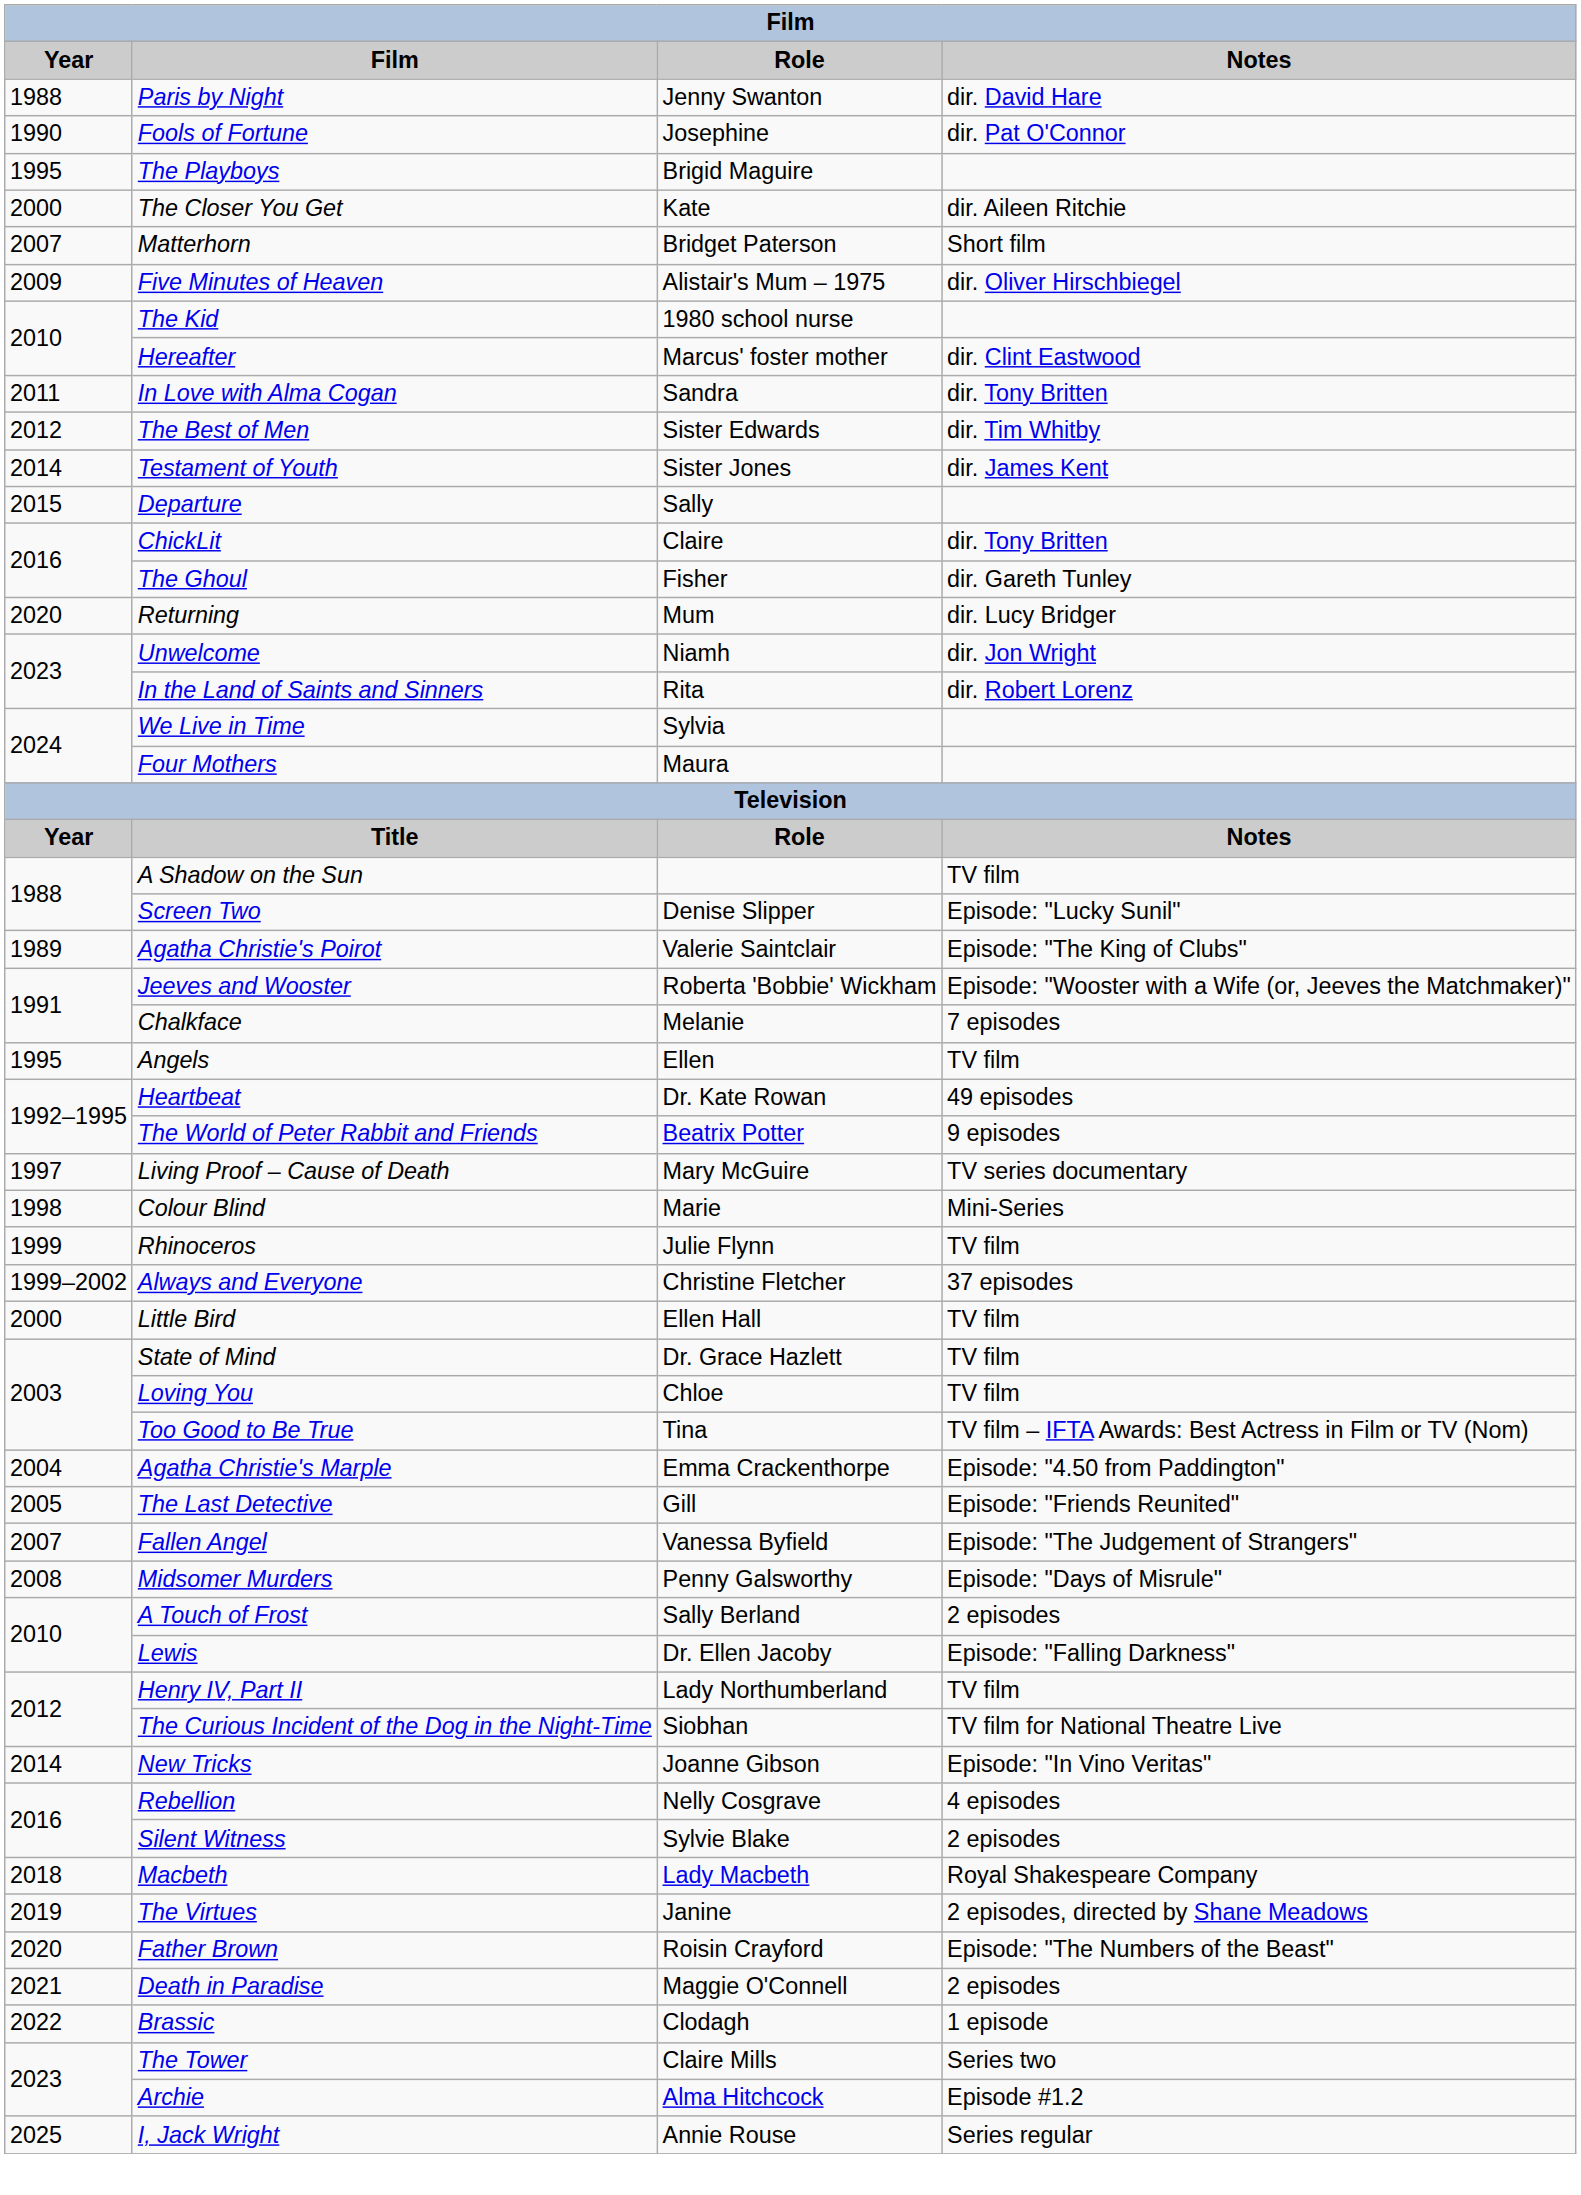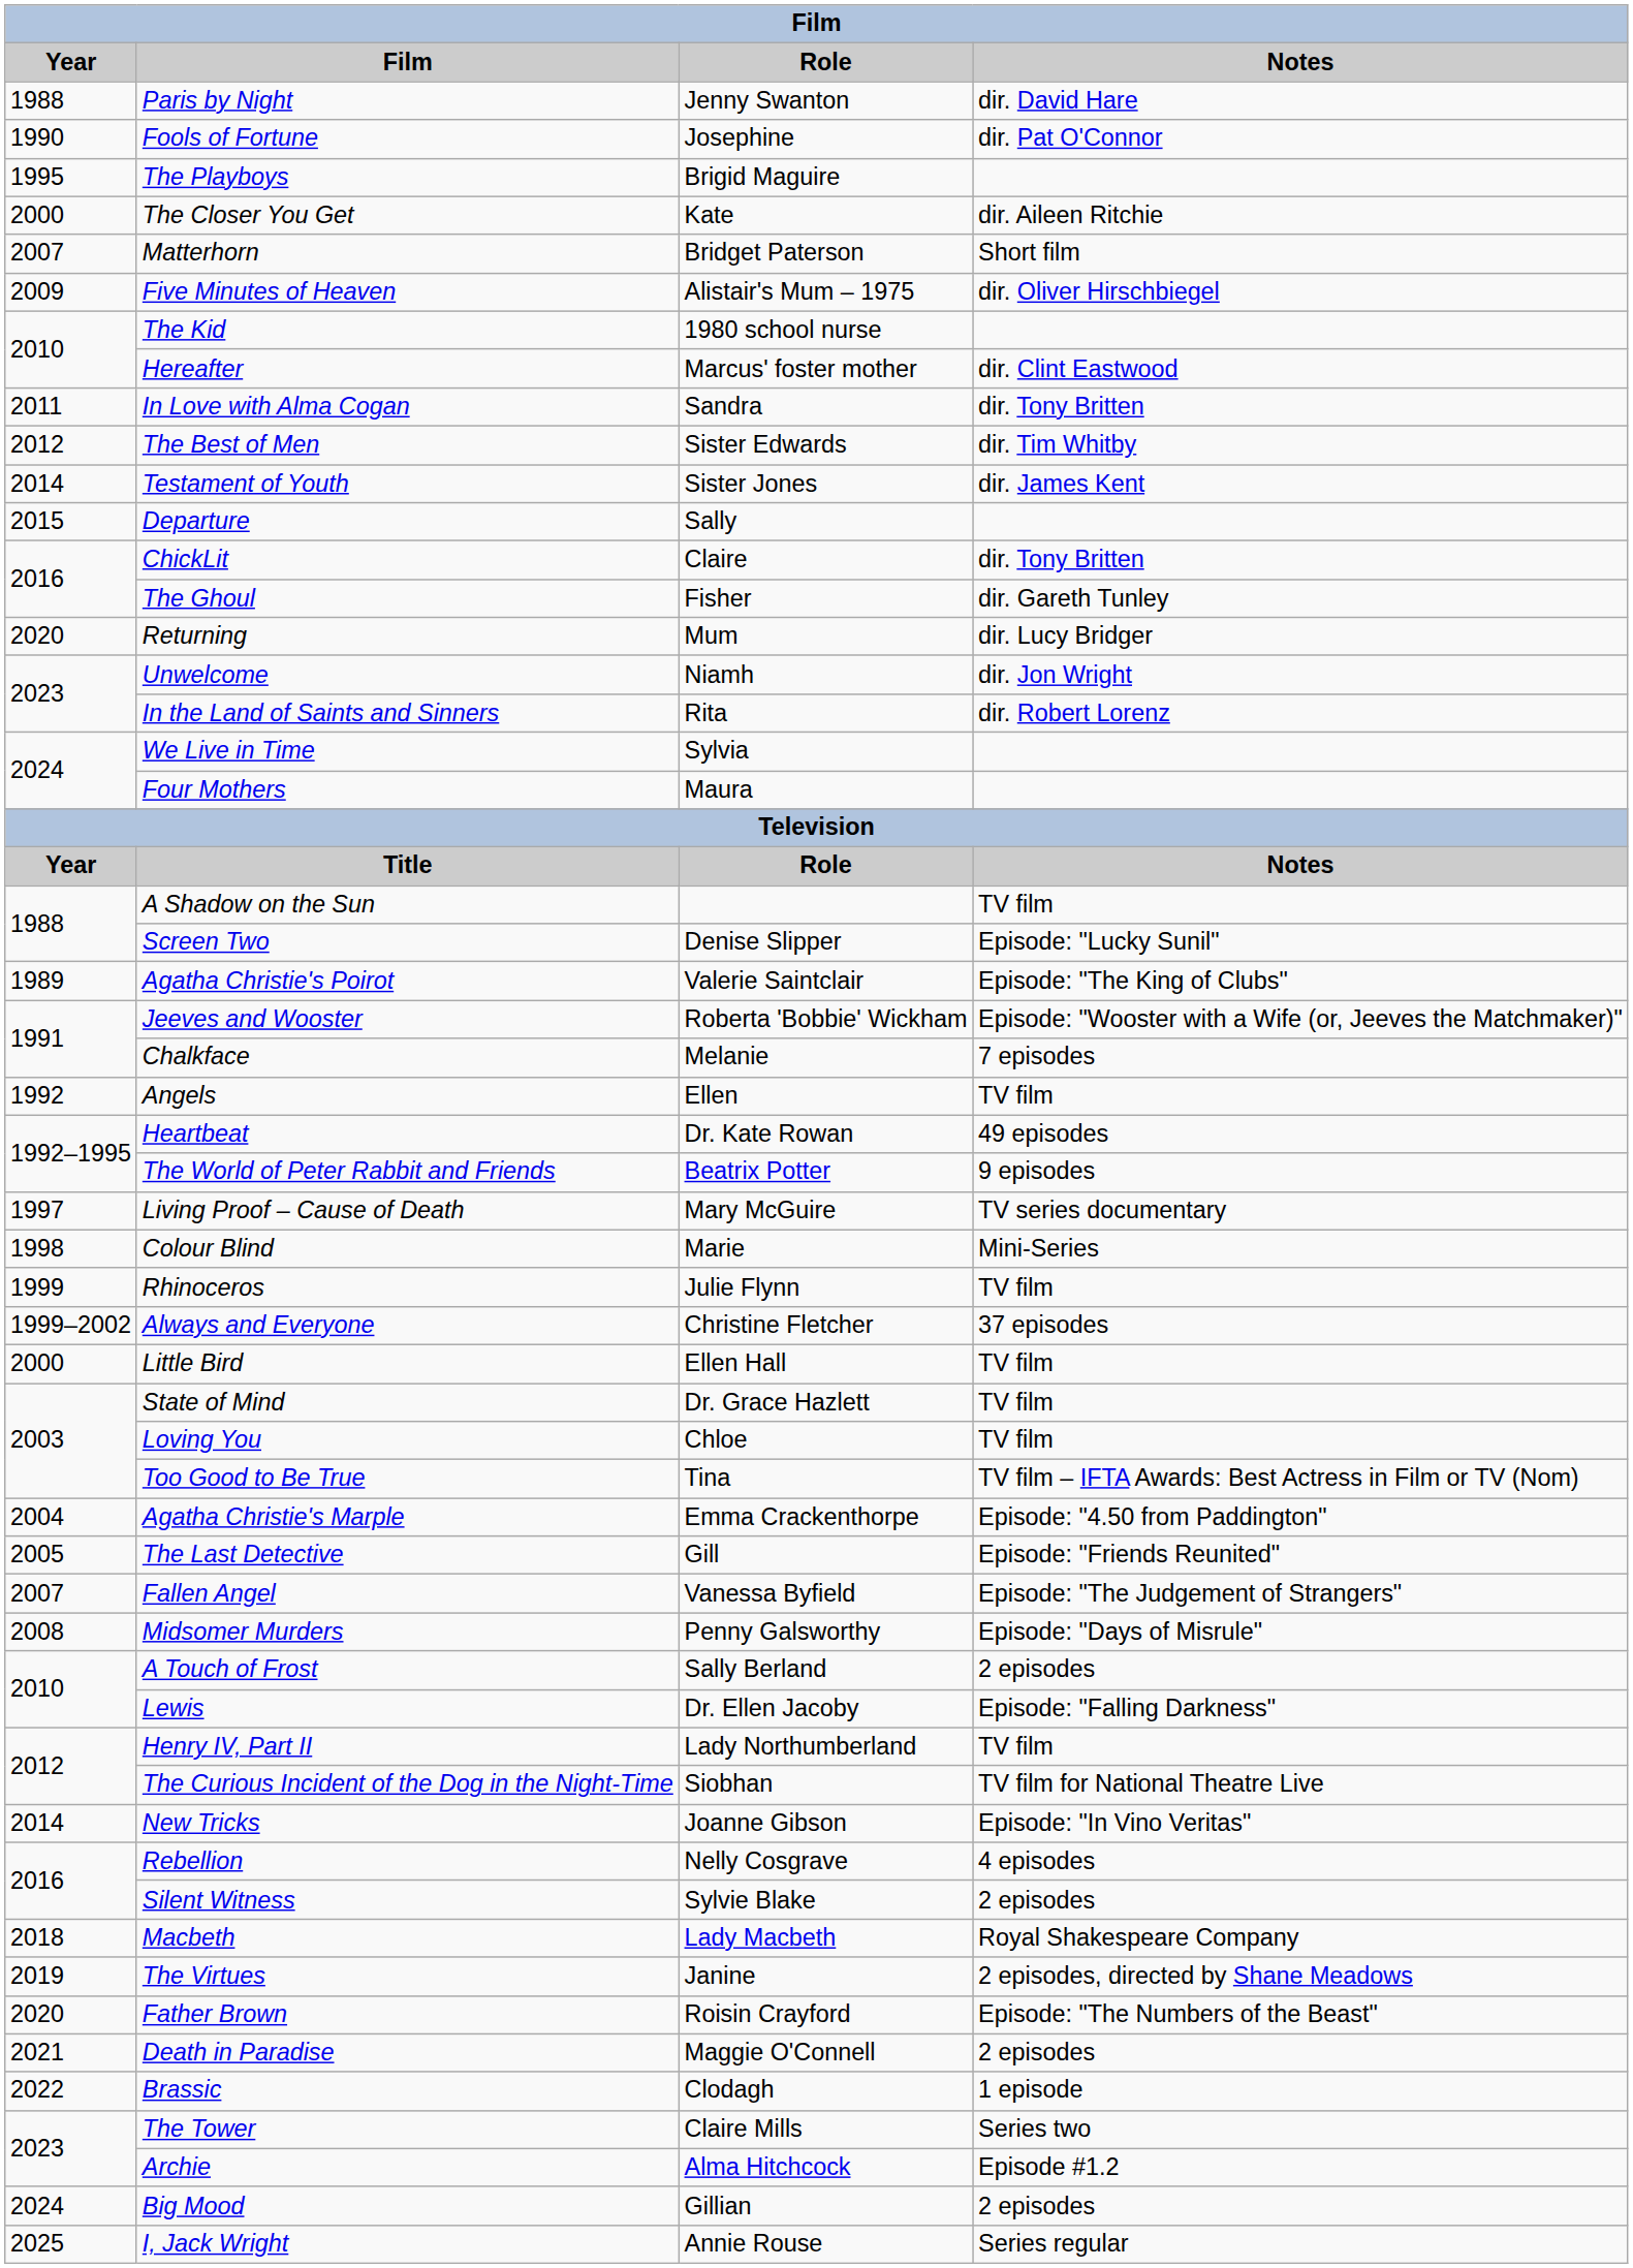 <table class="wikitable" style="font-size:100%">
 <tr style="text-align:center;">
 <th colspan=4 style="background:#B0C4DE;">Film</th>
 </tr>
 <tr style="text-align:center;">
 <th style="background:#ccc;">Year</th>
 <th style="background:#ccc;">Film</th>
 <th style="background:#ccc;">Role</th>
 <th style="background:#ccc;">Notes</th>
 </tr>
 <tr>
 <td>1988</td>
 <td><em><a href='#'>Paris by Night</a></em></td>
 <td>Jenny Swanton</td>
 <td>dir. <a href='#'>David Hare</a></td>
 </tr>
 <tr>
 <td>1990</td>
 <td><em><a href='#'>Fools of Fortune</a></em></td>
 <td>Josephine</td>
 <td>dir. <a href='#'>Pat O'Connor</a></td>
 </tr>
 <tr>
 <td>1995</td>
 <td><em><a href='#'>The Playboys</a></em></td>
 <td>Brigid Maguire</td>
 <td></td>
 </tr>
 <tr>
 <td>2000</td>
 <td><em>The Closer You Get</em></td>
 <td>Kate</td>
 <td>dir. Aileen Ritchie</td>
 </tr>
 <tr>
 <td>2007</td>
 <td><em>Matterhorn</em></td>
 <td>Bridget Paterson</td>
 <td>Short film</td>
 </tr>
 <tr>
 <td>2009</td>
 <td><em><a href='#'>Five Minutes of Heaven</a></em></td>
 <td>Alistair's Mum – 1975</td>
 <td>dir. <a href='#'>Oliver Hirschbiegel</a></td>
 </tr>
 <tr>
 <td rowspan=2>2010</td>
 <td><em><a href='#'>The Kid</a></em></td>
 <td>1980 school nurse</td>
 <td></td>
 </tr>
 <tr>
 <td><em><a href='#'>Hereafter</a></em></td>
 <td>Marcus' foster mother</td>
 <td>dir. <a href='#'>Clint Eastwood</a></td>
 </tr>
 <tr>
 <td>2011</td>
 <td><em><a href='#'>In Love with Alma Cogan</a></em></td>
 <td>Sandra</td>
 <td>dir. <a href='#'>Tony Britten</a></td>
 </tr>
 <tr>
 <td>2012</td>
 <td><em><a href='#'>The Best of Men</a></em></td>
 <td>Sister Edwards</td>
 <td>dir. <a href='#'>Tim Whitby</a></td>
 </tr>
 <tr>
 <td>2014</td>
 <td><em><a href='#'>Testament of Youth</a></em></td>
 <td>Sister Jones</td>
 <td>dir. <a href='#'>James Kent</a></td>
 </tr>
 <tr>
 <td>2015</td>
 <td><em><a href='#'>Departure</a></em></td>
 <td>Sally</td>
 <td></td>
 </tr>
 <tr>
 <td rowspan=2>2016</td>
 <td><em><a href='#'>ChickLit</a></em></td>
 <td>Claire</td>
 <td>dir. <a href='#'>Tony Britten</a></td>
 </tr>
 <tr>
 <td><em><a href='#'>The Ghoul</a></em></td>
 <td>Fisher</td>
 <td>dir. Gareth Tunley</td>
 </tr>
 <tr>
 <td>2020</td>
 <td><em>Returning</em></td>
 <td>Mum</td>
 <td>dir. Lucy Bridger</td>
 </tr>
 <tr>
 <td rowspan=2>2023</td>
 <td><em><a href='#'>Unwelcome</a></em></td>
 <td>Niamh</td>
 <td>dir. <a href='#'>Jon Wright</a></td>
 </tr>
 <tr>
 <td><em><a href='#'>In the Land of Saints and Sinners</a></em></td>
 <td>Rita</td>
 <td>dir. <a href='#'>Robert Lorenz</a></td>
 </tr>
 <tr>
 <td rowspan=2>2024</td>
 <td><em><a href='#'>We Live in Time</a></em></td>
 <td>Sylvia</td>
 <td></td>
 </tr>
 <tr>
 <td><em><a href='#'>Four Mothers</a></em></td>
 <td>Maura</td>
 <td></td>
 </tr>
 <tr>
 <th colspan=4 style="background:#B0C4DE;">Television</th>
 </tr>
 <tr style="text-align:center;">
 <th style="background:#ccc;">Year</th>
 <th style="background:#ccc;">Title</th>
 <th style="background:#ccc;">Role</th>
 <th style="background:#ccc;">Notes</th>
 </tr>
 <tr>
 <td rowspan=2>1988</td>
 <td><em>A Shadow on the Sun</em></td>
 <td></td>
 <td>TV film</td>
 </tr>
 <tr>
 <td><em><a href='#'>Screen Two</a></em></td>
 <td>Denise Slipper</td>
 <td>Episode: "Lucky Sunil"</td>
 </tr>
 <tr>
 <td>1989</td>
 <td><em><a href='#'>Agatha Christie's Poirot</a></em></td>
 <td>Valerie Saintclair</td>
 <td>Episode: "The King of Clubs"</td>
 </tr>
 <tr>
 <td rowspan=2>1991</td>
 <td><em><a href='#'>Jeeves and Wooster</a></em></td>
 <td>Roberta 'Bobbie' Wickham</td>
 <td>Episode: "Wooster with a Wife (or, Jeeves the Matchmaker)"</td>
 </tr>
 <tr>
 <td><em>Chalkface</em></td>
 <td>Melanie</td>
 <td>7 episodes</td>
 </tr>
 <tr>
-<td>1995</td>
+<td>1992</td>
 <td><em>Angels</em></td>
 <td>Ellen</td>
 <td>TV film</td>
 </tr>
 <tr>
 <td rowspan=2>1992–1995</td>
 <td><em><a href='#'>Heartbeat</a></em></td>
 <td>Dr. Kate Rowan</td>
 <td>49 episodes</td>
 </tr>
 <tr>
 <td><em><a href='#'>The World of Peter Rabbit and Friends</a></em></td>
 <td><a href='#'>Beatrix Potter</a></td>
 <td>9 episodes</td>
 </tr>
 <tr>
 <td>1997</td>
 <td><em>Living Proof – Cause of Death</em></td>
 <td>Mary McGuire</td>
 <td>TV series documentary</td>
 </tr>
 <tr>
 <td>1998</td>
 <td><em>Colour Blind</em></td>
 <td>Marie</td>
 <td>Mini-Series</td>
 </tr>
 <tr>
 <td>1999</td>
 <td><em>Rhinoceros</em></td>
 <td>Julie Flynn</td>
 <td>TV film</td>
 </tr>
 <tr>
 <td>1999–2002</td>
 <td><em><a href='#'>Always and Everyone</a></em></td>
 <td>Christine Fletcher</td>
 <td>37 episodes</td>
 </tr>
 <tr>
 <td>2000</td>
 <td><em>Little Bird</em></td>
 <td>Ellen Hall</td>
 <td>TV film</td>
 </tr>
 <tr>
 <td rowspan=3>2003</td>
 <td><em>State of Mind</em></td>
 <td>Dr. Grace Hazlett</td>
 <td>TV film</td>
 </tr>
 <tr>
 <td><em><a href='#'>Loving You</a></em></td>
 <td>Chloe</td>
 <td>TV film</td>
 </tr>
 <tr>
 <td><em><a href='#'>Too Good to Be True</a></em></td>
 <td>Tina</td>
 <td>TV film – <a href='#'>IFTA</a> Awards: Best Actress in Film or TV (Nom)</td>
 </tr>
 <tr>
 <td>2004</td>
 <td><em><a href='#'>Agatha Christie's Marple</a></em></td>
 <td>Emma Crackenthorpe</td>
 <td>Episode: "4.50 from Paddington"</td>
 </tr>
 <tr>
 <td>2005</td>
 <td><em><a href='#'>The Last Detective</a></em></td>
 <td>Gill</td>
 <td>Episode: "Friends Reunited"</td>
 </tr>
 <tr>
 <td>2007</td>
 <td><em><a href='#'>Fallen Angel</a></em></td>
 <td>Vanessa Byfield</td>
 <td>Episode: "The Judgement of Strangers"</td>
 </tr>
 <tr>
 <td>2008</td>
 <td><em><a href='#'>Midsomer Murders</a></em></td>
 <td>Penny Galsworthy</td>
 <td>Episode: "Days of Misrule"</td>
 </tr>
 <tr>
 <td rowspan=2>2010</td>
 <td><em><a href='#'>A Touch of Frost</a></em></td>
 <td>Sally Berland</td>
 <td>2 episodes</td>
 </tr>
 <tr>
 <td><em><a href='#'>Lewis</a></em></td>
 <td>Dr. Ellen Jacoby</td>
 <td>Episode: "Falling Darkness"</td>
 </tr>
 <tr>
 <td rowspan=2>2012</td>
 <td><em><a href='#'>Henry IV, Part II</a></em></td>
 <td>Lady Northumberland</td>
 <td>TV film</td>
 </tr>
 <tr>
 <td><em><a href='#'>The Curious Incident of the Dog in the Night-Time</a></em></td>
 <td>Siobhan</td>
 <td>TV film for National Theatre Live</td>
 </tr>
 <tr>
 <td>2014</td>
 <td><em><a href='#'>New Tricks</a></em></td>
 <td>Joanne Gibson</td>
 <td>Episode: "In Vino Veritas"</td>
 </tr>
 <tr>
 <td rowspan=2>2016</td>
 <td><em><a href='#'>Rebellion</a></em></td>
 <td>Nelly Cosgrave</td>
 <td>4 episodes</td>
 </tr>
 <tr>
 <td><em><a href='#'>Silent Witness</a></em></td>
 <td>Sylvie Blake</td>
 <td>2 episodes</td>
 </tr>
 <tr>
 <td>2018</td>
 <td><em><a href='#'>Macbeth</a></em></td>
 <td><a href='#'>Lady Macbeth</a></td>
 <td>Royal Shakespeare Company</td>
 </tr>
 <tr>
 <td>2019</td>
 <td><em><a href='#'>The Virtues</a></em></td>
 <td>Janine</td>
 <td>2 episodes, directed by <a href='#'>Shane Meadows</a></td>
 </tr>
 <tr>
 <td>2020</td>
 <td><em><a href='#'>Father Brown</a></em></td>
 <td>Roisin Crayford</td>
 <td>Episode: "The Numbers of the Beast"</td>
 </tr>
 <tr>
 <td>2021</td>
 <td><em><a href='#'>Death in Paradise</a></em></td>
 <td>Maggie O'Connell</td>
 <td>2 episodes</td>
 </tr>
 <tr>
 <td>2022</td>
 <td><em><a href='#'>Brassic</a></em></td>
 <td>Clodagh</td>
 <td>1 episode</td>
 </tr>
 <tr>
 <td rowspan=2>2023</td>
 <td><em><a href='#'>The Tower</a></em></td>
 <td>Claire Mills</td>
 <td>Series two</td>
 </tr>
 <tr>
 <td><em><a href='#'>Archie</a></em></td>
 <td><a href='#'>Alma Hitchcock</a></td>
 <td>Episode #1.2</td>
 </tr>
 <tr>
+<td>2024</td>
+<td><em><a href='#'>Big Mood</a></em></td>
+<td>Gillian</td>
+<td>2 episodes</td>
+</tr>
+<tr>
 <td>2025</td>
 <td><em><a href='#'>I, Jack Wright</a></em></td>
 <td>Annie Rouse</td>
 <td>Series regular</td>
 </tr>
 </table>
